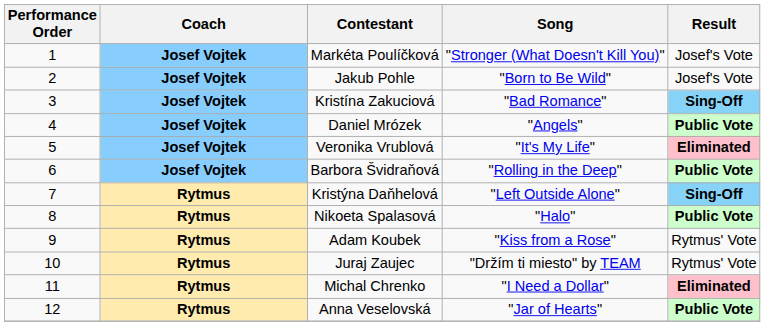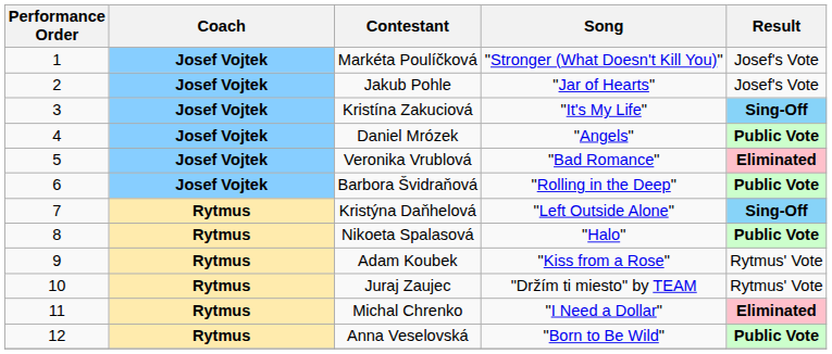 <table class="wikitable sortable" style="text-align: center; width: auto;">
 <tr>
 <th>Performance <br>Order</th>
 <th>Coach</th>
 <th>Contestant</th>
 <th>Song</th>
 <th>Result</th>
 </tr>
 <tr>
 <td>1</td>
 <th style="background-color:#87CEFF" width="220px">Josef Vojtek</th>
 <td>Markéta Poulíčková</td>
 <td>"<a href='#'>Stronger (What Doesn't Kill You)</a>"</td>
 <td>Josef's Vote</td>
 </tr>
 <tr>
 <td>2</td>
 <th style="background-color:#87CEFF" width="220px">Josef Vojtek</th>
 <td>Jakub Pohle</td>
-<td>"<a href='#'>Born to Be Wild</a>"</td>
+<td>"<a href='#'>Jar of Hearts</a>"</td>
 <td>Josef's Vote</td>
 </tr>
 <tr>
 <td>3</td>
 <th style="background-color:#87CEFF" width="220px">Josef Vojtek</th>
 <td>Kristína Zakuciová</td>
-<td>"<a href='#'>Bad Romance</a>"</td>
+<td>"<a href='#'>It's My Life</a>"</td>
 <th style="background:#87D3F8;">Sing-Off</th>
 </tr>
 <tr>
 <td>4</td>
 <th style="background-color:#87CEFF" width="220px">Josef Vojtek</th>
 <td>Daniel Mrózek</td>
 <td>"<a href='#'>Angels</a>"</td>
 <td style="background:#cfc"><strong>Public Vote</strong></td>
 </tr>
 <tr>
 <td>5</td>
 <th style="background-color:#87CEFF" width="220px">Josef Vojtek</th>
 <td>Veronika Vrublová</td>
-<td>"<a href='#'>It's My Life</a>"</td>
+<td>"<a href='#'>Bad Romance</a>"</td>
 <th style="background:pink;">Eliminated</th>
 </tr>
 <tr>
 <td>6</td>
 <th style="background-color:#87CEFF" width="220px">Josef Vojtek</th>
 <td>Barbora Švidraňová</td>
 <td>"<a href='#'>Rolling in the Deep</a>"</td>
 <th style="background:#cfc">Public Vote</th>
 </tr>
 <tr>
 <td>7</td>
 <th style="background-color:#FFEBAD" width="220px">Rytmus</th>
 <td>Kristýna Daňhelová</td>
 <td>"<a href='#'>Left Outside Alone</a>"</td>
 <th style="background:#87D3F8;">Sing-Off</th>
 </tr>
 <tr>
 <td>8</td>
 <th style="background-color:#FFEBAD" width="220px">Rytmus</th>
 <td>Nikoeta Spalasová</td>
 <td>"<a href='#'>Halo</a>"</td>
 <th style="background:#cfc">Public Vote</th>
 </tr>
 <tr>
 <td>9</td>
 <th style="background-color:#FFEBAD" width="220px">Rytmus</th>
 <td>Adam Koubek</td>
 <td>"<a href='#'>Kiss from a Rose</a>"</td>
 <td>Rytmus' Vote</td>
 </tr>
 <tr>
 <td>10</td>
 <th style="background-color:#FFEBAD" width="220px">Rytmus</th>
 <td>Juraj Zaujec</td>
 <td>"Držím ti miesto" by <a href='#'>TEAM</a></td>
 <td>Rytmus' Vote</td>
 </tr>
 <tr>
 <td>11</td>
 <th style="background-color:#FFEBAD" width="220px">Rytmus</th>
 <td>Michal Chrenko</td>
 <td>"<a href='#'>I Need a Dollar</a>"</td>
 <th style="background:pink;">Eliminated</th>
 </tr>
 <tr>
 <td>12</td>
 <th style="background-color:#FFEBAD" width="220px">Rytmus</th>
 <td>Anna Veselovská</td>
-<td>"<a href='#'>Jar of Hearts</a>"</td>
+<td>"<a href='#'>Born to Be Wild</a>"</td>
 <th style="background:#cfc">Public Vote</th>
 </tr>
 <tr>
 </tr>
 </table>
